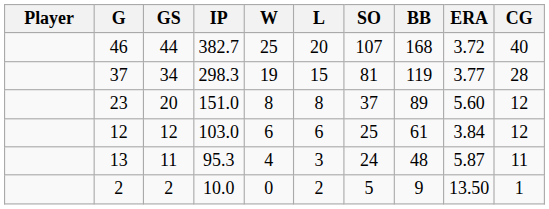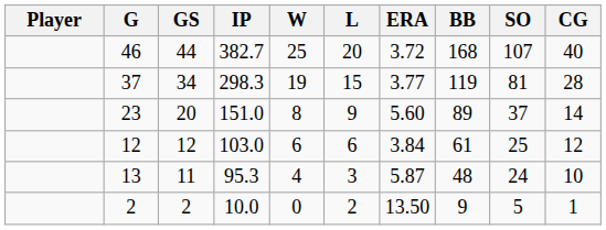 <table class="wikitable sortable">
 <tr>
 <th bgcolor="#DDDDFF" width="16%">Player</th>
 <th bgcolor="#DDDDFF" width="9%">G</th>
 <th bgcolor="#DDDDFF" width="9%">GS</th>
 <th bgcolor="#DDDDFF" width="9%">IP</th>
 <th bgcolor="#DDDDFF" width="9%">W</th>
 <th bgcolor="#DDDDFF" width="9%">L</th>
+<th bgcolor="#DDDDFF" width="9%">ERA</th>
+<th bgcolor="#DDDDFF" width="9%">BB</th>
 <th bgcolor="#DDDDFF" width="9%">SO</th>
-<th bgcolor="#DDDDFF" width="9%">BB</th>
-<th bgcolor="#DDDDFF" width="9%">ERA</th>
 <th bgcolor="#DDDDFF" width="9%">CG</th>
 </tr>
 <tr align="center">
 <td></td>
 <td>46</td>
 <td>44</td>
 <td>382.7</td>
 <td>25</td>
 <td>20</td>
+<td>3.72</td>
+<td>168</td>
 <td>107</td>
-<td>168</td>
-<td>3.72</td>
 <td>40</td>
 </tr>
 <tr align="center">
 <td></td>
 <td>37</td>
 <td>34</td>
 <td>298.3</td>
 <td>19</td>
 <td>15</td>
+<td>3.77</td>
+<td>119</td>
 <td>81</td>
-<td>119</td>
-<td>3.77</td>
 <td>28</td>
 </tr>
 <tr align="center">
 <td></td>
 <td>23</td>
 <td>20</td>
 <td>151.0</td>
 <td>8</td>
-<td>8</td>
+<td>9</td>
+<td>5.60</td>
+<td>89</td>
 <td>37</td>
-<td>89</td>
-<td>5.60</td>
-<td>12</td>
+<td>14</td>
 </tr>
 <tr align="center">
 <td></td>
 <td>12</td>
 <td>12</td>
 <td>103.0</td>
 <td>6</td>
 <td>6</td>
+<td>3.84</td>
+<td>61</td>
 <td>25</td>
-<td>61</td>
-<td>3.84</td>
 <td>12</td>
 </tr>
 <tr align="center">
 <td></td>
 <td>13</td>
 <td>11</td>
 <td>95.3</td>
 <td>4</td>
 <td>3</td>
+<td>5.87</td>
+<td>48</td>
 <td>24</td>
-<td>48</td>
-<td>5.87</td>
-<td>11</td>
+<td>10</td>
 </tr>
 <tr align="center">
 <td></td>
 <td>2</td>
 <td>2</td>
 <td>10.0</td>
 <td>0</td>
 <td>2</td>
+<td>13.50</td>
+<td>9</td>
 <td>5</td>
-<td>9</td>
-<td>13.50</td>
 <td>1</td>
 </tr>
 </table>
